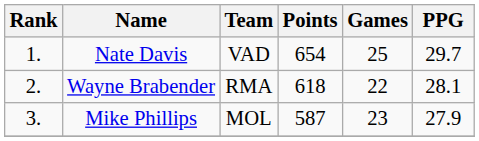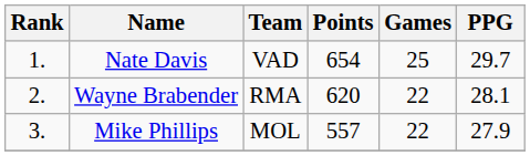 <table class="wikitable" style="text-align: center;">
 <tr>
 <th>Rank</th>
 <th>Name</th>
 <th>Team</th>
 <th>Points</th>
 <th>Games</th>
 <th width=40>PPG</th>
 </tr>
 <tr>
 <td>1.</td>
 <td><a href='#'>Nate Davis</a></td>
 <td>VAD</td>
 <td>654</td>
 <td>25</td>
 <td>29.7</td>
 </tr>
 <tr>
 <td>2.</td>
 <td><a href='#'>Wayne Brabender</a></td>
 <td>RMA</td>
-<td>618</td>
+<td>620</td>
 <td>22</td>
 <td>28.1</td>
 </tr>
 <tr>
 <td>3.</td>
 <td><a href='#'>Mike Phillips</a></td>
 <td>MOL</td>
-<td>587</td>
-<td>23</td>
+<td>557</td>
+<td>22</td>
 <td>27.9</td>
 </tr>
 <tr>
 </tr>
 </table>
